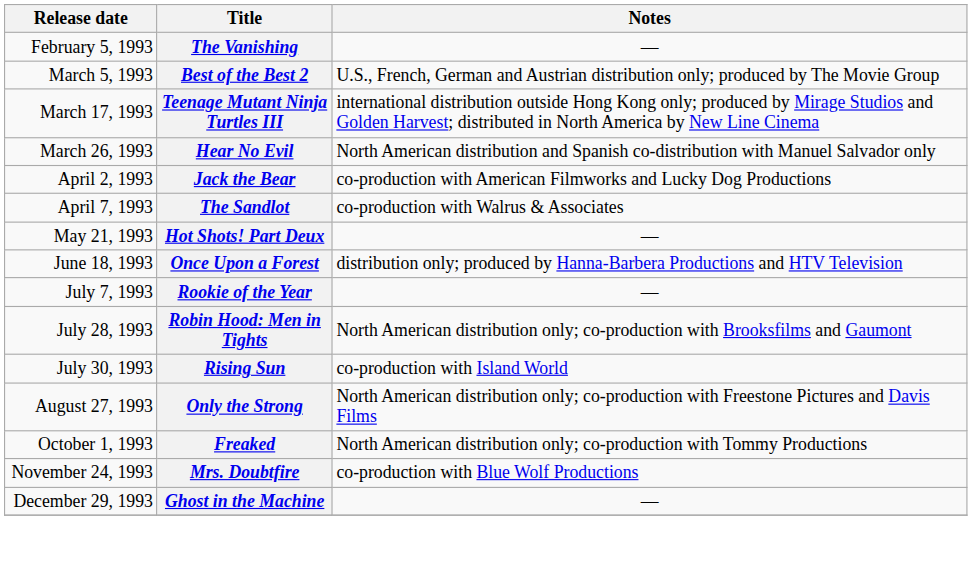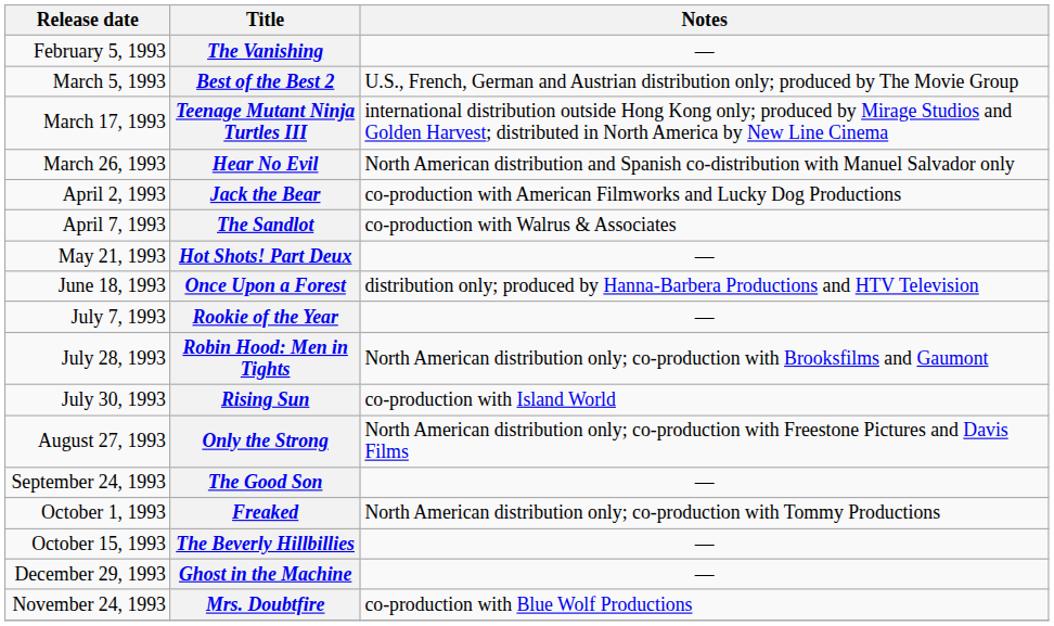 <table class="wikitable plainrowheaders sortable">
 <tr>
 <th scope="col" style="width:130px;">Release date</th>
 <th scope="col">Title</th>
 <th scope="col" class="unsortable">Notes</th>
 </tr>
 <tr>
 <td style="text-align:right;">February 5, 1993</td>
 <th scope="row"><em><a href='#'>The Vanishing</a></em></th>
 <td align="center">—</td>
 </tr>
 <tr>
 <td style="text-align:right;">March 5, 1993</td>
 <th scope="row"><em><a href='#'>Best of the Best 2</a></em></th>
 <td>U.S., French, German and Austrian distribution only; produced by The Movie Group</td>
 </tr>
 <tr>
 <td style="text-align:right;">March 17, 1993</td>
 <th scope="row"><em><a href='#'>Teenage Mutant Ninja Turtles III</a></em></th>
 <td>international distribution outside Hong Kong only; produced by <a href='#'>Mirage Studios</a> and <a href='#'>Golden Harvest</a>; distributed in North America by <a href='#'>New Line Cinema</a></td>
 </tr>
 <tr>
 <td style="text-align:right;">March 26, 1993</td>
 <th scope="row"><em><a href='#'>Hear No Evil</a></em></th>
 <td>North American distribution and Spanish co-distribution with Manuel Salvador only</td>
 </tr>
 <tr>
 <td style="text-align:right;">April 2, 1993</td>
 <th scope="row"><em><a href='#'>Jack the Bear</a></em></th>
 <td>co-production with American Filmworks and Lucky Dog Productions</td>
 </tr>
 <tr>
 <td style="text-align:right;">April 7, 1993</td>
 <th scope="row"><em><a href='#'>The Sandlot</a></em></th>
 <td>co-production with Walrus & Associates</td>
 </tr>
 <tr>
 <td style="text-align:right;">May 21, 1993</td>
 <th scope="row"><em><a href='#'>Hot Shots! Part Deux</a></em></th>
 <td align="center">—</td>
 </tr>
 <tr>
 <td style="text-align:right;">June 18, 1993</td>
 <th scope="row"><em><a href='#'>Once Upon a Forest</a></em></th>
 <td>distribution only; produced by <a href='#'>Hanna-Barbera Productions</a> and <a href='#'>HTV Television</a></td>
 </tr>
 <tr>
 <td style="text-align:right;">July 7, 1993</td>
 <th scope="row"><em><a href='#'>Rookie of the Year</a></em></th>
 <td align="center">—</td>
 </tr>
 <tr>
 <td style="text-align:right;">July 28, 1993</td>
 <th scope="row"><em><a href='#'>Robin Hood: Men in Tights</a></em></th>
 <td>North American distribution only; co-production with <a href='#'>Brooksfilms</a> and <a href='#'>Gaumont</a></td>
 </tr>
 <tr>
 <td style="text-align:right;">July 30, 1993</td>
 <th scope="row"><em><a href='#'>Rising Sun</a></em></th>
 <td>co-production with <a href='#'>Island World</a></td>
 </tr>
 <tr>
 <td style="text-align:right;">August 27, 1993</td>
 <th scope="row"><em><a href='#'>Only the Strong</a></em></th>
 <td>North American distribution only; co-production with Freestone Pictures and <a href='#'>Davis Films</a></td>
 </tr>
 <tr>
+<td style="text-align:right;">September 24, 1993</td>
+<th scope="row"><em><a href='#'>The Good Son</a></em></th>
+<td align="center">—</td>
+</tr>
+<tr>
 <td style="text-align:right;">October 1, 1993</td>
 <th scope="row"><em><a href='#'>Freaked</a></em></th>
 <td>North American distribution only; co-production with Tommy Productions</td>
+</tr>
+<tr>
+<td style="text-align:right;">October 15, 1993</td>
+<th scope="row"><em><a href='#'>The Beverly Hillbillies</a></em></th>
+<td align="center">—</td>
+</tr>
+<tr>
+<td style="text-align:right;">December 29, 1993</td>
+<th scope="row"><em><a href='#'>Ghost in the Machine</a></em></th>
+<td align="center">—</td>
 </tr>
 <tr>
 <td style="text-align:right;">November 24, 1993</td>
 <th scope="row"><em><a href='#'>Mrs. Doubtfire</a></em></th>
 <td>co-production with <a href='#'>Blue Wolf Productions</a></td>
 </tr>
 <tr>
-<td style="text-align:right;">December 29, 1993</td>
-<th scope="row"><em><a href='#'>Ghost in the Machine</a></em></th>
-<td align="center">—</td>
-</tr>
-<tr>
 </tr>
 </table>
